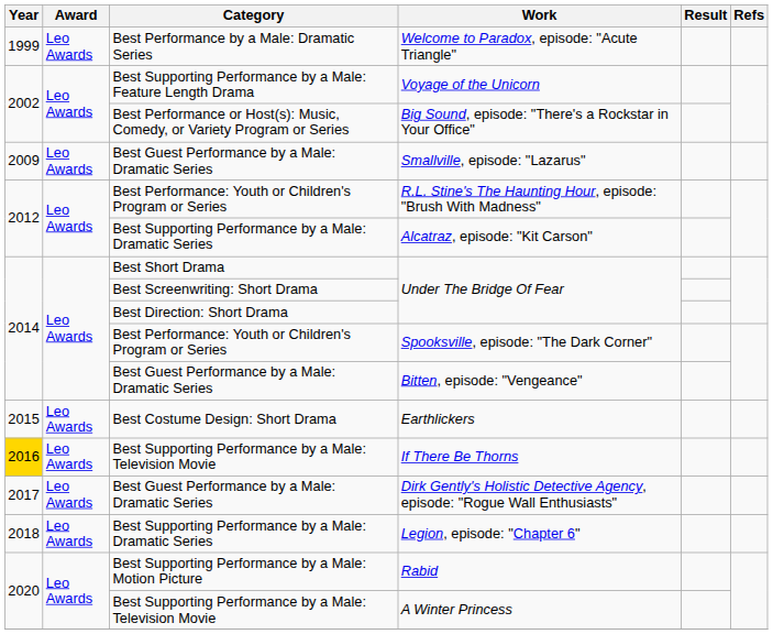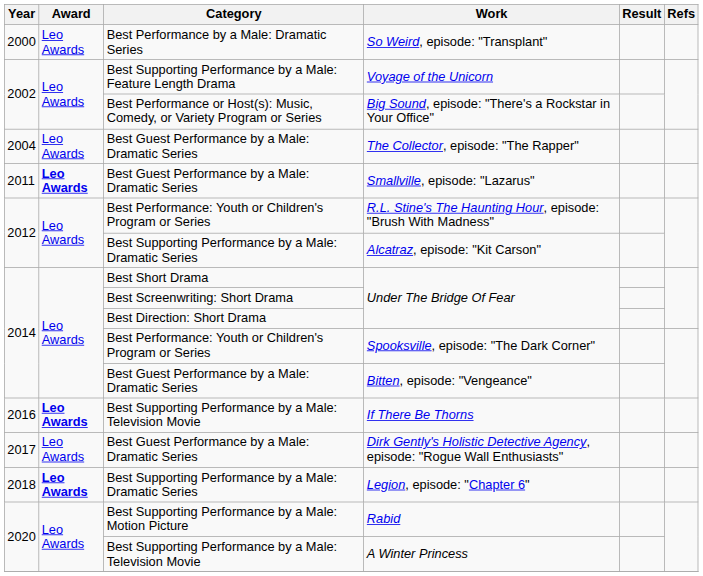 <table class="wikitable sortable">
 <tr>
 <th>Year</th>
 <th>Award</th>
 <th>Category</th>
 <th>Work</th>
 <th>Result</th>
 <th class="unsortable">Refs</th>
 </tr>
 <tr>
-<td>1999</td>
+<td>2000</td>
 <td><a href='#'>Leo Awards</a></td>
 <td>Best Performance by a Male: Dramatic Series</td>
-<td><em><a href='#'>Welcome to Paradox</a></em>, episode: "Acute Triangle"</td>
+<td><em><a href='#'>So Weird</a></em>, episode: "Transplant"</td>
 <td></td>
 <td></td>
 </tr>
 <tr>
 <td rowspan=2>2002</td>
 <td rowspan=2><a href='#'>Leo Awards</a></td>
 <td>Best Supporting Performance by a Male: Feature Length Drama</td>
 <td><em><a href='#'>Voyage of the Unicorn</a></em></td>
 <td></td>
 <td rowspan=2></td>
 </tr>
 <tr>
 <td>Best Performance or Host(s): Music, Comedy, or Variety Program or Series</td>
 <td><em><a href='#'>Big Sound</a></em>, episode: "There's a Rockstar in Your Office"</td>
 <td></td>
 </tr>
 <tr>
-<td>2009</td>
+<td>2004</td>
 <td><a href='#'>Leo Awards</a></td>
+<td>Best Guest Performance by a Male: Dramatic Series</td>
+<td><em><a href='#'>The Collector</a></em>, episode: "The Rapper"</td>
+<td></td>
+<td></td>
+</tr>
+<tr>
+<td>2011</td>
+<td><strong><a href='#'>Leo Awards</a></strong></td>
 <td>Best Guest Performance by a Male: Dramatic Series</td>
 <td><em><a href='#'>Smallville</a></em>, episode: "Lazarus"</td>
 <td></td>
 <td></td>
 </tr>
 <tr>
 <td rowspan=2>2012</td>
 <td rowspan=2><a href='#'>Leo Awards</a></td>
 <td>Best Performance: Youth or Children's Program or Series</td>
 <td><em><a href='#'>R.L. Stine's The Haunting Hour</a></em>, episode: "Brush With Madness"</td>
 <td></td>
 <td rowspan=2></td>
 </tr>
 <tr>
 <td>Best Supporting Performance by a Male: Dramatic Series</td>
 <td><em><a href='#'>Alcatraz</a></em>, episode: "Kit Carson"</td>
 <td></td>
 </tr>
 <tr>
 <td rowspan=5>2014</td>
 <td rowspan=5><a href='#'>Leo Awards</a></td>
 <td>Best Short Drama</td>
 <td rowspan=3><em>Under The Bridge Of Fear</em></td>
 <td></td>
 <td rowspan=3></td>
 </tr>
 <tr>
 <td>Best Screenwriting: Short Drama</td>
 <td></td>
 </tr>
 <tr>
 <td>Best Direction: Short Drama</td>
 <td></td>
 </tr>
 <tr>
 <td>Best Performance: Youth or Children's Program or Series</td>
 <td><em><a href='#'>Spooksville</a></em>, episode: "The Dark Corner"</td>
 <td></td>
 <td rowspan=2></td>
 </tr>
 <tr>
 <td>Best Guest Performance by a Male: Dramatic Series</td>
 <td><em><a href='#'>Bitten</a></em>, episode: "Vengeance"</td>
 <td></td>
 </tr>
 <tr>
-<td>2015</td>
-<td><a href='#'>Leo Awards</a></td>
-<td>Best Costume Design: Short Drama</td>
-<td><em>Earthlickers</em></td>
-<td></td>
-<td></td>
-</tr>
-<tr>
-<td style="background: gold;">2016</td>
-<td><a href='#'>Leo Awards</a></td>
+<td>2016</td>
+<td><strong><a href='#'>Leo Awards</a></strong></td>
 <td>Best Supporting Performance by a Male: Television Movie</td>
 <td><em><a href='#'>If There Be Thorns</a></em></td>
 <td></td>
 <td></td>
 </tr>
 <tr>
 <td>2017</td>
 <td><a href='#'>Leo Awards</a></td>
 <td>Best Guest Performance by a Male: Dramatic Series</td>
 <td><em><a href='#'>Dirk Gently's Holistic Detective Agency</a></em>, episode: "Rogue Wall Enthusiasts"</td>
 <td></td>
 <td></td>
 </tr>
 <tr>
 <td>2018</td>
-<td><a href='#'>Leo Awards</a></td>
+<td><strong><a href='#'>Leo Awards</a></strong></td>
 <td>Best Supporting Performance by a Male: Dramatic Series</td>
 <td><em><a href='#'>Legion</a></em>, episode: "<a href='#'>Chapter 6</a>"</td>
 <td></td>
 <td></td>
 </tr>
 <tr>
 <td rowspan=2>2020</td>
 <td rowspan=2><a href='#'>Leo Awards</a></td>
 <td>Best Supporting Performance by a Male: Motion Picture</td>
 <td><em><a href='#'>Rabid</a></em></td>
 <td></td>
 <td rowspan=2></td>
 </tr>
 <tr>
 <td>Best Supporting Performance by a Male: Television Movie</td>
 <td><em>A Winter Princess</em></td>
 <td></td>
 </tr>
 <tr>
 </tr>
 </table>
